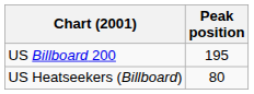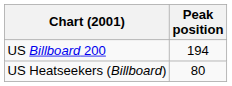 <table class="wikitable">
 <tr>
 <th>Chart (2001)</th>
 <th>Peak<br>position</th>
 </tr>
 <tr>
 <td>US <a href='#'><em>Billboard</em> 200</a></td>
-<td align="center">195</td>
+<td align="center">194</td>
 </tr>
 <tr>
 <td>US Heatseekers (<em>Billboard</em>)</td>
 <td align="center">80</td>
 </tr>
 </table>
